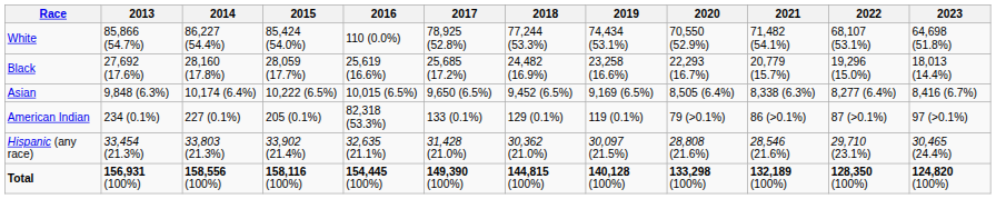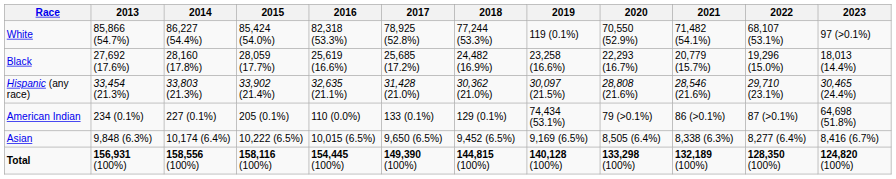 <table class="wikitable sortable" style="font-size:90%">
 <tr>
 <th><a href='#'>Race</a></th>
 <th>2013</th>
 <th>2014</th>
 <th>2015</th>
 <th>2016</th>
 <th>2017</th>
 <th>2018</th>
 <th>2019</th>
 <th>2020</th>
 <th>2021</th>
 <th>2022</th>
 <th>2023</th>
 </tr>
 <tr>
 <td><a href='#'>White</a></td>
 <td>85,866 (54.7%)</td>
 <td>86,227 (54.4%)</td>
 <td>85,424 (54.0%)</td>
-<td>110 (0.0%)</td>
+<td>82,318 (53.3%)</td>
 <td>78,925 (52.8%)</td>
 <td>77,244 (53.3%)</td>
-<td>74,434 (53.1%)</td>
+<td>119 (0.1%)</td>
 <td>70,550 (52.9%)</td>
 <td>71,482 (54.1%)</td>
 <td>68,107 (53.1%)</td>
-<td>64,698 (51.8%)</td>
+<td>97 (>0.1%)</td>
 </tr>
 <tr>
 <td><a href='#'>Black</a></td>
 <td>27,692 (17.6%)</td>
 <td>28,160 (17.8%)</td>
 <td>28,059 (17.7%)</td>
 <td>25,619 (16.6%)</td>
 <td>25,685 (17.2%)</td>
 <td>24,482 (16.9%)</td>
 <td>23,258 (16.6%)</td>
 <td>22,293 (16.7%)</td>
 <td>20,779 (15.7%)</td>
 <td>19,296 (15.0%)</td>
 <td>18,013 (14.4%)</td>
 </tr>
 <tr>
+<td><em><a href='#'>Hispanic</a></em> (any race)</td>
+<td><em>33,454</em> (21.3%)</td>
+<td><em>33,803</em> (21.3%)</td>
+<td><em>33,902</em> (21.4%)</td>
+<td><em>32,635</em> (21.1%)</td>
+<td><em>31,428</em> (21.0%)</td>
+<td><em>30,362</em> (21.0%)</td>
+<td><em>30,097</em> (21.5%)</td>
+<td><em>28,808</em> (21.6%)</td>
+<td><em>28,546</em> (21.6%)</td>
+<td><em>29,710</em> (23.1%)</td>
+<td><em>30,465</em> (24.4%)</td>
+</tr>
+<tr>
+<td><a href='#'>American Indian</a></td>
+<td>234 (0.1%)</td>
+<td>227 (0.1%)</td>
+<td>205 (0.1%)</td>
+<td>110 (0.0%)</td>
+<td>133 (0.1%)</td>
+<td>129 (0.1%)</td>
+<td>74,434 (53.1%)</td>
+<td>79 (>0.1%)</td>
+<td>86 (>0.1%)</td>
+<td>87 (>0.1%)</td>
+<td>64,698 (51.8%)</td>
+</tr>
+<tr>
 <td><a href='#'>Asian</a></td>
 <td>9,848 (6.3%)</td>
 <td>10,174 (6.4%)</td>
 <td>10,222 (6.5%)</td>
 <td>10,015 (6.5%)</td>
 <td>9,650 (6.5%)</td>
 <td>9,452 (6.5%)</td>
 <td>9,169 (6.5%)</td>
 <td>8,505 (6.4%)</td>
 <td>8,338 (6.3%)</td>
 <td>8,277 (6.4%)</td>
 <td>8,416 (6.7%)</td>
-</tr>
-<tr>
-<td><a href='#'>American Indian</a></td>
-<td>234 (0.1%)</td>
-<td>227 (0.1%)</td>
-<td>205 (0.1%)</td>
-<td>82,318 (53.3%)</td>
-<td>133 (0.1%)</td>
-<td>129 (0.1%)</td>
-<td>119 (0.1%)</td>
-<td>79 (>0.1%)</td>
-<td>86 (>0.1%)</td>
-<td>87 (>0.1%)</td>
-<td>97 (>0.1%)</td>
-</tr>
-<tr>
-<td><em><a href='#'>Hispanic</a></em> (any race)</td>
-<td><em>33,454</em> (21.3%)</td>
-<td><em>33,803</em> (21.3%)</td>
-<td><em>33,902</em> (21.4%)</td>
-<td><em>32,635</em> (21.1%)</td>
-<td><em>31,428</em> (21.0%)</td>
-<td><em>30,362</em> (21.0%)</td>
-<td><em>30,097</em> (21.5%)</td>
-<td><em>28,808</em> (21.6%)</td>
-<td><em>28,546</em> (21.6%)</td>
-<td><em>29,710</em> (23.1%)</td>
-<td><em>30,465</em> (24.4%)</td>
 </tr>
 <tr>
 <td><strong>Total</strong></td>
 <td><strong>156,931</strong> (100%)</td>
 <td><strong>158,556</strong> (100%)</td>
 <td><strong>158,116</strong> (100%)</td>
 <td><strong>154,445</strong> (100%)</td>
 <td><strong>149,390</strong> (100%)</td>
 <td><strong>144,815</strong> (100%)</td>
 <td><strong>140,128</strong> (100%)</td>
 <td><strong>133,298</strong> (100%)</td>
 <td><strong>132,189</strong> (100%)</td>
 <td><strong>128,350</strong> (100%)</td>
 <td><strong>124,820</strong> (100%)</td>
 </tr>
 </table>
